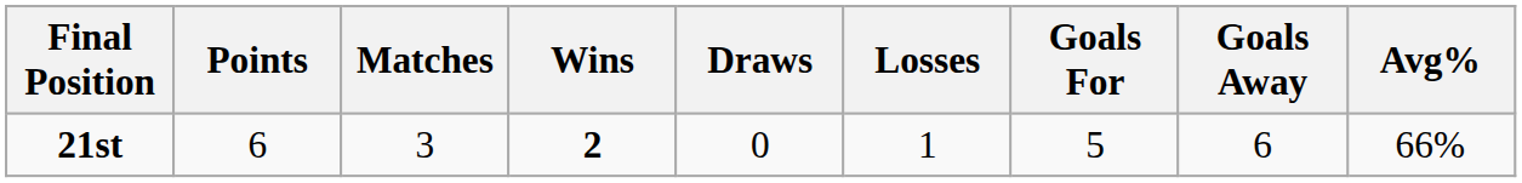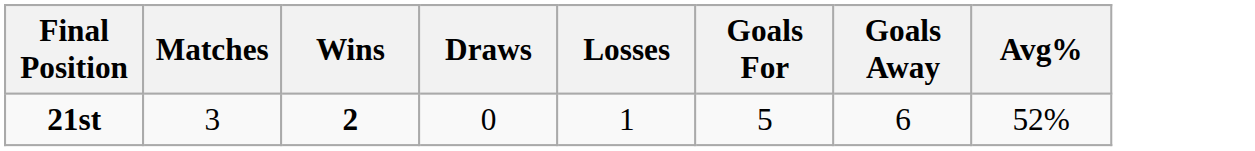 <table class="wikitable" style="font-size: 95%; text-align: center;">
 <tr>
 <th width=60>Final Position</th>
-<th width=60>Points</th>
 <th width=60>Matches</th>
 <th width=60>Wins</th>
 <th width=60>Draws</th>
 <th width=60>Losses</th>
 <th width=60>Goals For</th>
 <th width=60>Goals Away</th>
 <th width=60>Avg%</th>
 </tr>
 <tr>
 <td><strong>21st</strong></td>
-<td>6</td>
 <td>3</td>
 <td><strong>2</strong></td>
 <td>0</td>
 <td>1</td>
 <td>5</td>
 <td>6</td>
-<td>66%</td>
+<td>52%</td>
 </tr>
 </table>
